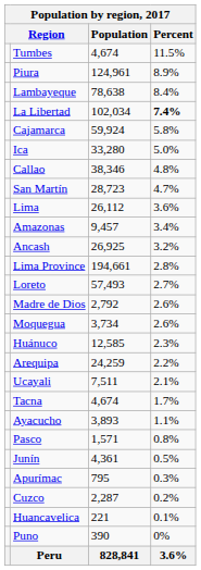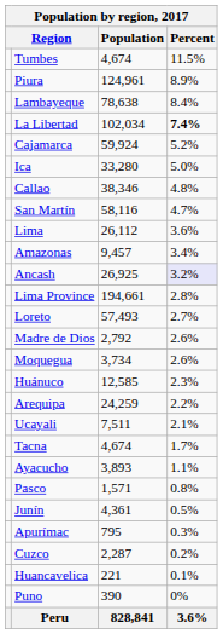 <table class="wikitable sortable">
 <tr>
 <th colspan="4">Population by region, 2017 </th>
 </tr>
 <tr>
 <th colspan="2"><a href='#'>Region</a></th>
 <th>Population</th>
 <th>Percent</th>
 </tr>
 <tr>
 <td></td>
 <td><a href='#'>Tumbes</a></td>
 <td>4,674</td>
 <td>11.5%</td>
 </tr>
 <tr>
 <td></td>
 <td><a href='#'>Piura</a></td>
 <td>124,961</td>
 <td>8.9%</td>
 </tr>
 <tr>
 <td></td>
 <td><a href='#'>Lambayeque</a></td>
 <td>78,638</td>
 <td>8.4%</td>
 </tr>
 <tr>
 <td></td>
 <td><a href='#'>La Libertad</a></td>
 <td>102,034</td>
 <td><strong>7.4%</strong></td>
 </tr>
 <tr>
 <td></td>
 <td><a href='#'>Cajamarca</a></td>
 <td>59,924</td>
-<td>5.8%</td>
+<td>5.2%</td>
 </tr>
 <tr>
 <td></td>
 <td><a href='#'>Ica</a></td>
 <td>33,280</td>
 <td>5.0%</td>
 </tr>
 <tr>
 <td></td>
 <td><a href='#'>Callao</a></td>
 <td>38,346</td>
 <td>4.8%</td>
 </tr>
 <tr>
 <td></td>
 <td><a href='#'>San Martín</a></td>
-<td>28,723</td>
+<td>58,116</td>
 <td>4.7%</td>
 </tr>
 <tr>
 <td></td>
 <td><a href='#'>Lima</a></td>
 <td>26,112</td>
 <td>3.6%</td>
 </tr>
 <tr>
 <td></td>
 <td><a href='#'>Amazonas</a></td>
 <td>9,457</td>
 <td>3.4%</td>
 </tr>
 <tr>
 <td></td>
 <td><a href='#'>Ancash</a></td>
 <td>26,925</td>
-<td>3.2%</td>
+<td style="background: lavender;">3.2%</td>
 </tr>
 <tr>
 <td></td>
 <td><a href='#'>Lima Province</a></td>
 <td>194,661</td>
 <td>2.8%</td>
 </tr>
 <tr>
 <td></td>
 <td><a href='#'>Loreto</a></td>
 <td>57,493</td>
 <td>2.7%</td>
 </tr>
 <tr>
 <td></td>
 <td><a href='#'>Madre de Dios</a></td>
 <td>2,792</td>
 <td>2.6%</td>
 </tr>
 <tr>
 <td></td>
 <td><a href='#'>Moquegua</a></td>
 <td>3,734</td>
 <td>2.6%</td>
 </tr>
 <tr>
 <td></td>
 <td><a href='#'>Huánuco</a></td>
 <td>12,585</td>
 <td>2.3%</td>
 </tr>
 <tr>
 <td></td>
 <td><a href='#'>Arequipa</a></td>
 <td>24,259</td>
 <td>2.2%</td>
 </tr>
 <tr>
 <td></td>
 <td><a href='#'>Ucayali</a></td>
 <td>7,511</td>
 <td>2.1%</td>
 </tr>
 <tr>
 <td></td>
 <td><a href='#'>Tacna</a></td>
 <td>4,674</td>
 <td>1.7%</td>
 </tr>
 <tr>
 <td></td>
 <td><a href='#'>Ayacucho</a></td>
 <td>3,893</td>
 <td>1.1%</td>
 </tr>
 <tr>
 <td></td>
 <td><a href='#'>Pasco</a></td>
 <td>1,571</td>
 <td>0.8%</td>
 </tr>
 <tr>
 <td></td>
 <td><a href='#'>Junín</a></td>
 <td>4,361</td>
 <td>0.5%</td>
 </tr>
 <tr>
 <td></td>
 <td><a href='#'>Apurímac</a></td>
 <td>795</td>
 <td>0.3%</td>
 </tr>
 <tr>
 <td></td>
 <td><a href='#'>Cuzco</a></td>
 <td>2,287</td>
 <td>0.2%</td>
 </tr>
 <tr>
 <td></td>
 <td><a href='#'>Huancavelica</a></td>
 <td>221</td>
 <td>0.1%</td>
 </tr>
 <tr>
 <td></td>
 <td><a href='#'>Puno</a></td>
 <td>390</td>
 <td>0%</td>
 </tr>
 <tr>
 <th></th>
 <th>Peru</th>
 <th>828,841</th>
 <th>3.6%</th>
 </tr>
 </table>
